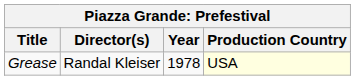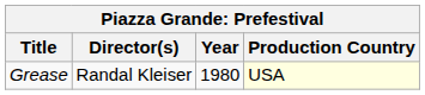 <table class="wikitable">
 <tr>
 <th colspan="4">Piazza Grande: Prefestival</th>
 </tr>
 <tr>
 <th>Title</th>
 <th>Director(s)</th>
 <th>Year</th>
 <th>Production Country</th>
 </tr>
 <tr>
 <td><em>Grease</em></td>
 <td>Randal Kleiser</td>
-<td>1978</td>
+<td>1980</td>
 <td style="background: lightyellow;">USA</td>
 </tr>
 </table>
